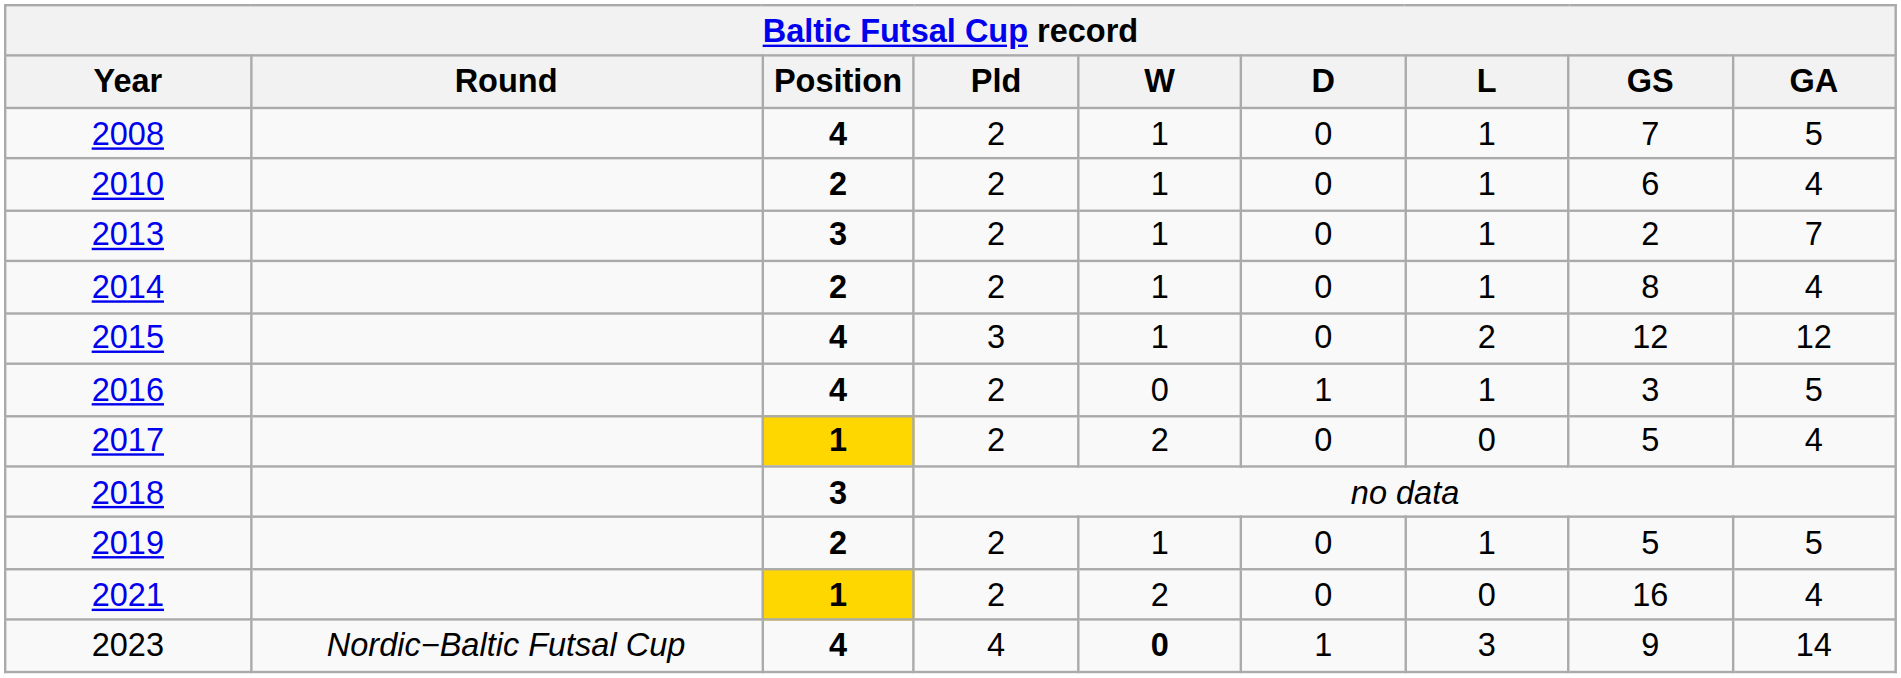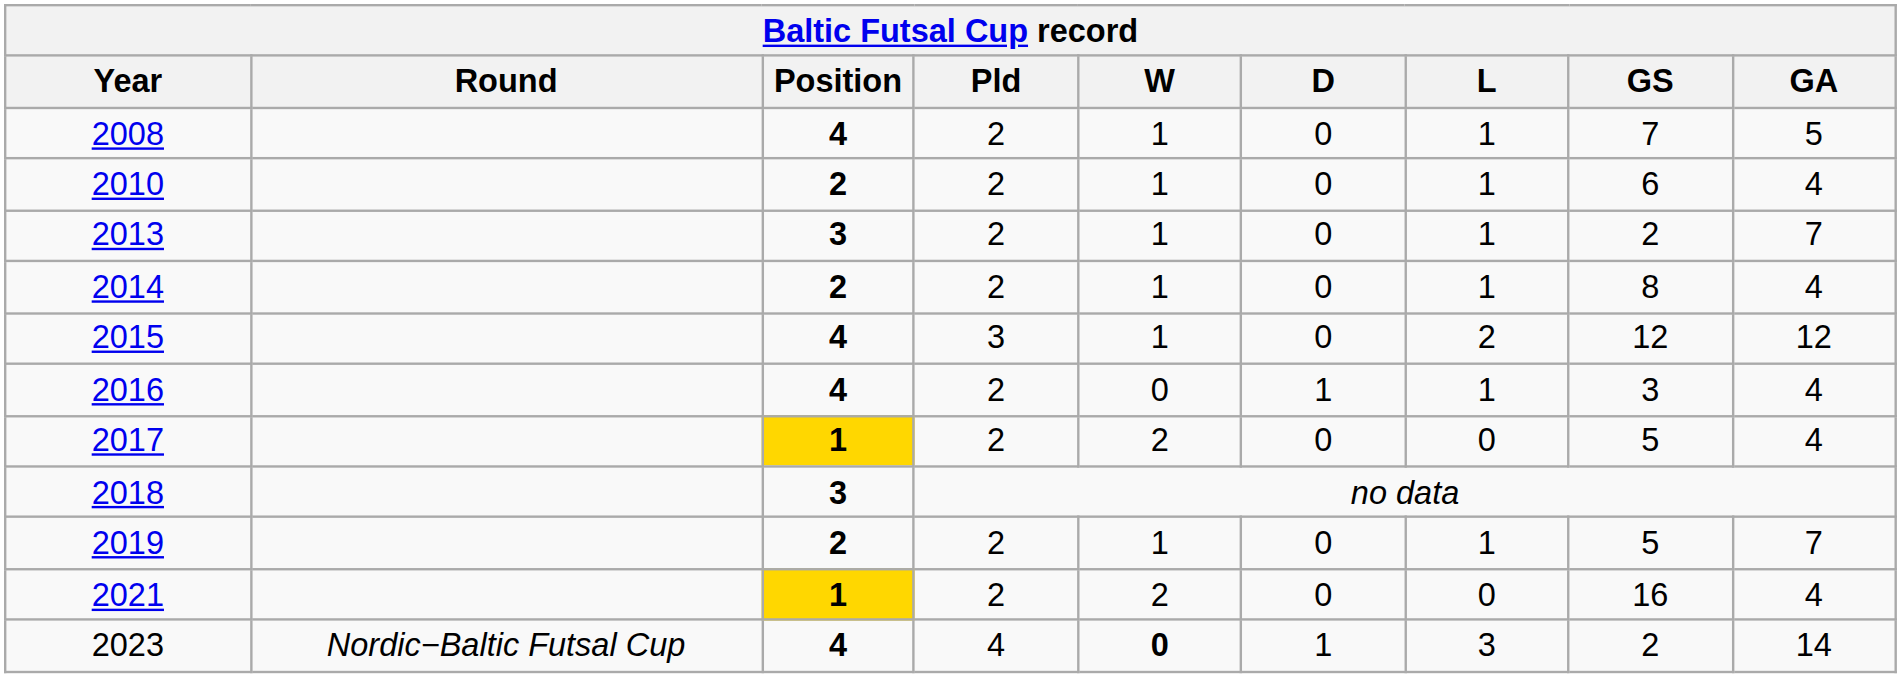 <table class="wikitable" width=50% style="text-align: center;font-size:85%;">
 <tr>
 <th colspan=9><a href='#'>Baltic Futsal Cup</a> record</th>
 </tr>
 <tr>
 <th width=12%>Year</th>
 <th width=25%>Round</th>
 <th width=6%>Position</th>
 <th width=8%>Pld</th>
 <th width=8%>W</th>
 <th width=8%>D</th>
 <th width=8%>L</th>
 <th width=8%>GS</th>
 <th width=8%>GA</th>
 </tr>
 <tr>
 <td> <a href='#'>2008</a></td>
 <td></td>
 <td><strong>4</strong></td>
 <td>2</td>
 <td>1</td>
 <td>0</td>
 <td>1</td>
 <td>7</td>
 <td>5</td>
 </tr>
 <tr>
 <td> <a href='#'>2010</a></td>
 <td></td>
 <td><strong>2</strong></td>
 <td>2</td>
 <td>1</td>
 <td>0</td>
 <td>1</td>
 <td>6</td>
 <td>4</td>
 </tr>
 <tr>
 <td> <a href='#'>2013</a></td>
 <td></td>
 <td><strong>3</strong></td>
 <td>2</td>
 <td>1</td>
 <td>0</td>
 <td>1</td>
 <td>2</td>
 <td>7</td>
 </tr>
 <tr>
 <td> <a href='#'>2014</a></td>
 <td></td>
 <td><strong>2</strong></td>
 <td>2</td>
 <td>1</td>
 <td>0</td>
 <td>1</td>
 <td>8</td>
 <td>4</td>
 </tr>
 <tr>
 <td> <a href='#'>2015</a></td>
 <td></td>
 <td><strong>4</strong></td>
 <td>3</td>
 <td>1</td>
 <td>0</td>
 <td>2</td>
 <td>12</td>
 <td>12</td>
 </tr>
 <tr>
 <td> <a href='#'>2016</a></td>
 <td></td>
 <td><strong>4</strong></td>
 <td>2</td>
 <td>0</td>
 <td>1</td>
 <td>1</td>
 <td>3</td>
-<td>5</td>
+<td>4</td>
 </tr>
 <tr>
 <td> <a href='#'>2017</a></td>
 <td></td>
 <td style="background-color:gold"><strong>1</strong></td>
 <td>2</td>
 <td>2</td>
 <td>0</td>
 <td>0</td>
 <td>5</td>
 <td>4</td>
 </tr>
 <tr>
 <td> <a href='#'>2018</a></td>
 <td></td>
 <td><strong>3</strong></td>
 <td colspan=9><em>no data</em></td>
 </tr>
 <tr>
 <td> <a href='#'>2019</a></td>
 <td></td>
 <td><strong>2</strong></td>
 <td>2</td>
 <td>1</td>
 <td>0</td>
 <td>1</td>
 <td>5</td>
-<td>5</td>
+<td>7</td>
 </tr>
 <tr>
 <td> <a href='#'>2021</a></td>
 <td></td>
 <td style="background-color:gold"><strong>1</strong></td>
 <td>2</td>
 <td>2</td>
 <td>0</td>
 <td>0</td>
 <td>16</td>
 <td>4</td>
 </tr>
 <tr>
 <td> 2023</td>
 <td><em>Nordic−Baltic Futsal Cup</em></td>
 <td><strong>4</strong></td>
 <td>4</td>
 <td><strong>0</strong></td>
 <td>1</td>
 <td>3</td>
-<td>9</td>
+<td>2</td>
 <td>14</td>
 </tr>
 </table>
